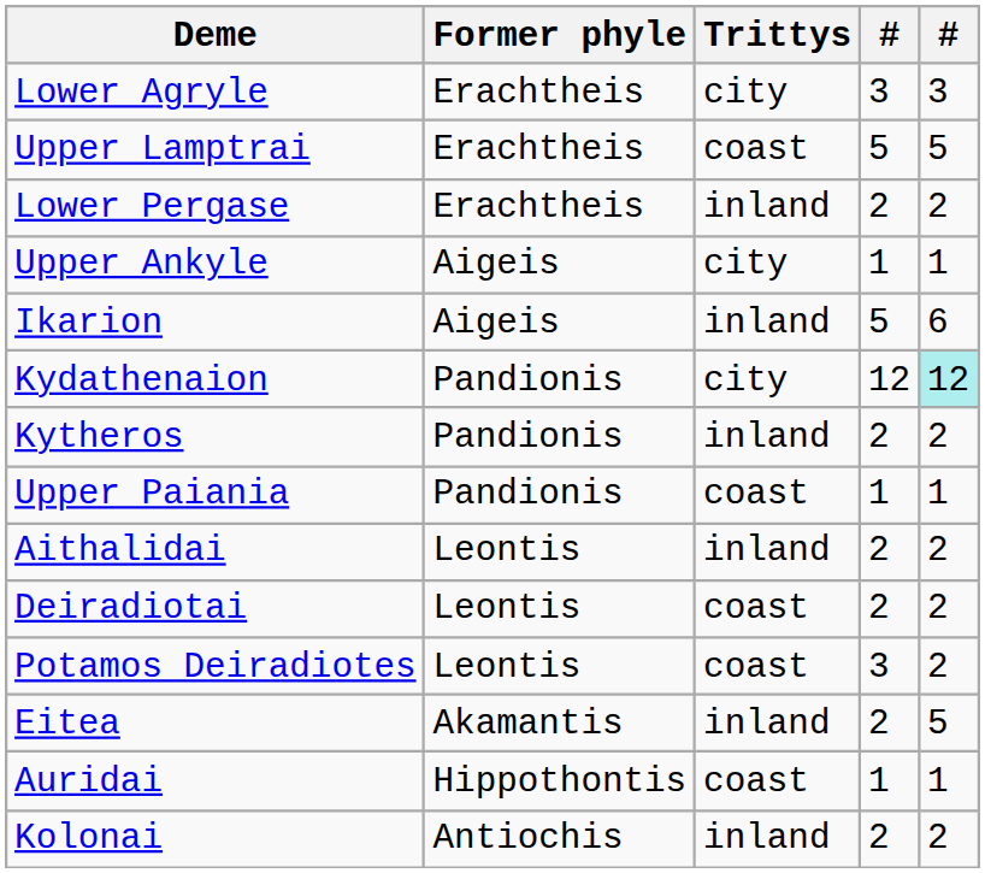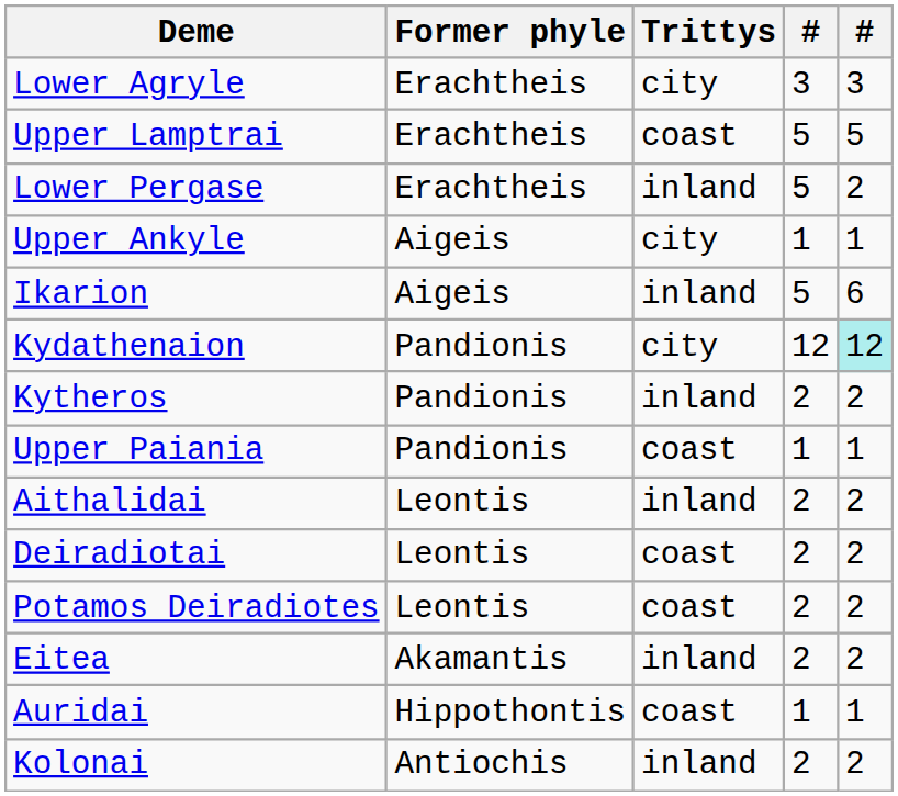 <table class="wikitable">
 <tr>
 <th>Deme</th>
 <th>Former phyle</th>
 <th>Trittys</th>
 <th>#</th>
 <th>#</th>
 </tr>
 <tr ---->
 <td><a href='#'>Lower Agryle</a></td>
 <td>Erachtheis</td>
 <td>city</td>
 <td>3</td>
 <td>3</td>
 </tr>
 <tr ---->
 <td><a href='#'>Upper Lamptrai</a></td>
 <td>Erachtheis</td>
 <td>coast</td>
 <td>5</td>
 <td>5</td>
 </tr>
 <tr ---->
 <td><a href='#'>Lower Pergase</a></td>
 <td>Erachtheis</td>
 <td>inland</td>
-<td>2</td>
+<td>5</td>
 <td>2</td>
 </tr>
 <tr ---->
 <td><a href='#'>Upper Ankyle</a></td>
 <td>Aigeis</td>
 <td>city</td>
 <td>1</td>
 <td>1</td>
 </tr>
 <tr ---->
 <td><a href='#'>Ikarion</a></td>
 <td>Aigeis</td>
 <td>inland</td>
 <td>5</td>
 <td>6</td>
 </tr>
 <tr ---->
 <td><a href='#'>Kydathenaion</a></td>
 <td>Pandionis</td>
 <td>city</td>
 <td>12</td>
 <td style="background: paleturquoise;">12</td>
 </tr>
 <tr ---->
 <td><a href='#'>Kytheros</a></td>
 <td>Pandionis</td>
 <td>inland</td>
 <td>2</td>
 <td>2</td>
 </tr>
 <tr ---->
 <td><a href='#'>Upper Paiania</a></td>
 <td>Pandionis</td>
 <td>coast</td>
 <td>1</td>
 <td>1</td>
 </tr>
 <tr ---->
 <td><a href='#'>Aithalidai</a></td>
 <td>Leontis</td>
 <td>inland</td>
 <td>2</td>
 <td>2</td>
 </tr>
 <tr ---->
 <td><a href='#'>Deiradiotai</a></td>
 <td>Leontis</td>
 <td>coast</td>
 <td>2</td>
 <td>2</td>
 </tr>
 <tr ---->
 <td><a href='#'>Potamos Deiradiotes</a></td>
 <td>Leontis</td>
 <td>coast</td>
-<td>3</td>
+<td>2</td>
 <td>2</td>
 </tr>
 <tr ---->
 <td><a href='#'>Eitea</a></td>
 <td>Akamantis</td>
 <td>inland</td>
 <td>2</td>
-<td>5</td>
+<td>2</td>
 </tr>
 <tr ---->
 <td><a href='#'>Auridai</a></td>
 <td>Hippothontis</td>
 <td>coast</td>
 <td>1</td>
 <td>1</td>
 </tr>
 <tr ---->
 <td><a href='#'>Kolonai</a></td>
 <td>Antiochis</td>
 <td>inland</td>
 <td>2</td>
 <td>2</td>
 </tr>
 </table>
